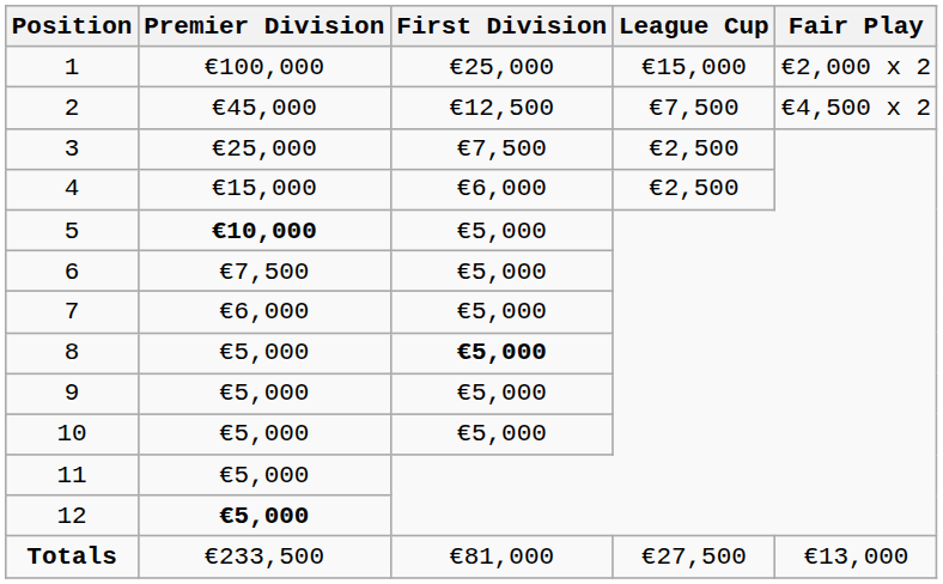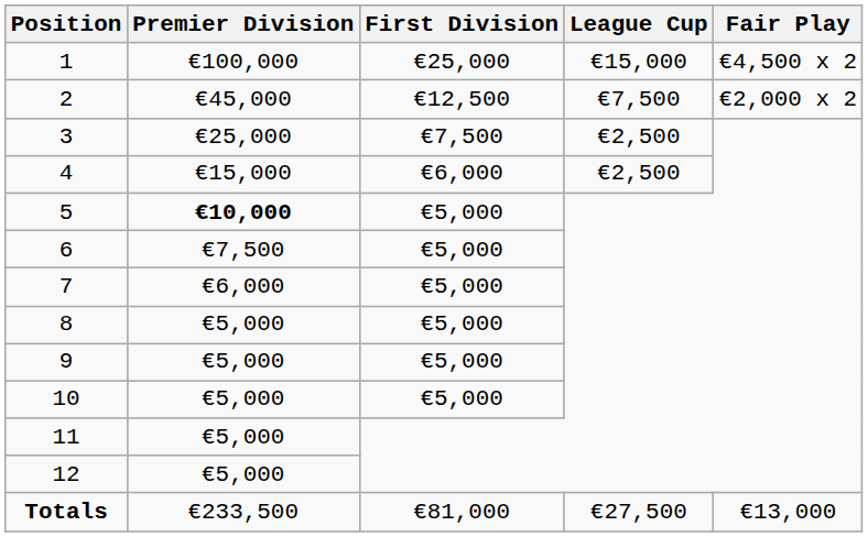 <table class="wikitable" style="text-align: center;">
 <tr>
 <th>Position</th>
 <th>Premier Division</th>
 <th>First Division</th>
 <th>League Cup</th>
 <th>Fair Play</th>
 </tr>
 <tr>
 <td>1</td>
 <td>€100,000</td>
 <td>€25,000</td>
 <td>€15,000</td>
-<td>€2,000 x 2</td>
+<td>€4,500 x 2</td>
 </tr>
 <tr>
 <td>2</td>
 <td>€45,000</td>
 <td>€12,500</td>
 <td>€7,500</td>
-<td>€4,500 x 2</td>
+<td>€2,000 x 2</td>
 </tr>
 <tr>
 <td>3</td>
 <td>€25,000</td>
 <td>€7,500</td>
 <td>€2,500</td>
 </tr>
 <tr>
 <td>4</td>
 <td>€15,000</td>
 <td>€6,000</td>
 <td>€2,500</td>
 </tr>
 <tr>
 <td>5</td>
 <td><strong>€10,000</strong></td>
 <td>€5,000</td>
 </tr>
 <tr>
 <td>6</td>
 <td>€7,500</td>
 <td>€5,000</td>
 </tr>
 <tr>
 <td>7</td>
 <td>€6,000</td>
 <td>€5,000</td>
 </tr>
 <tr>
 <td>8</td>
 <td>€5,000</td>
-<td><strong>€5,000</strong></td>
+<td>€5,000</td>
 </tr>
 <tr>
 <td>9</td>
 <td>€5,000</td>
 <td>€5,000</td>
 </tr>
 <tr>
 <td>10</td>
 <td>€5,000</td>
 <td>€5,000</td>
 </tr>
 <tr>
 <td>11</td>
 <td>€5,000</td>
 </tr>
 <tr>
 <td>12</td>
-<td><strong>€5,000</strong></td>
+<td>€5,000</td>
 </tr>
 <tr>
 <td><strong>Totals</strong></td>
 <td>€233,500</td>
 <td>€81,000</td>
 <td>€27,500</td>
 <td>€13,000</td>
 </tr>
 </table>
